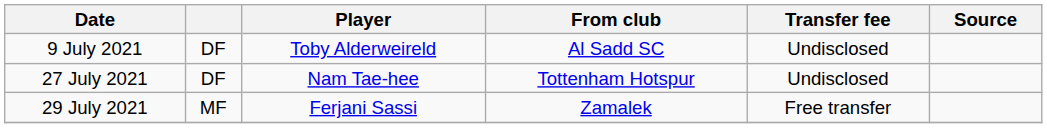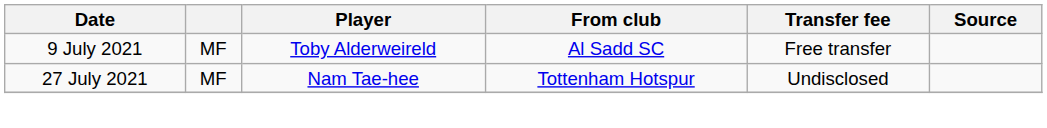 <table class="wikitable sortable" style="width:60%; text-align:center; font-size:85%; text-align:centre;">
 <tr>
 <th>Date</th>
 <th></th>
 <th>Player</th>
 <th>From club</th>
 <th>Transfer fee</th>
 <th>Source</th>
 </tr>
 <tr>
 <td>9 July 2021</td>
-<td>DF</td>
+<td>MF</td>
 <td> <a href='#'>Toby Alderweireld</a></td>
 <td><a href='#'>Al Sadd SC</a></td>
-<td>Undisclosed</td>
+<td>Free transfer</td>
 <td></td>
 </tr>
 <tr>
 <td>27 July 2021</td>
-<td>DF</td>
+<td>MF</td>
 <td> <a href='#'>Nam Tae-hee</a></td>
 <td> <a href='#'>Tottenham Hotspur</a></td>
 <td>Undisclosed</td>
 <td></td>
 </tr>
 <tr>
-<td>29 July 2021</td>
-<td>MF</td>
-<td> <a href='#'>Ferjani Sassi</a></td>
-<td> <a href='#'>Zamalek</a></td>
-<td>Free transfer</td>
-<td></td>
-</tr>
-<tr>
 </tr>
 </table>
